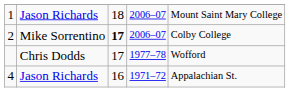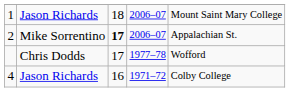 <table class="wikitable">
 <tr>
 </tr>
 <tr>
 <td>1</td>
 <td><a href='#'>Jason Richards</a></td>
 <td>18</td>
 <td style="font-size:80%;"><a href='#'>2006–07</a></td>
 <td style="font-size:80%;">Mount Saint Mary College</td>
 </tr>
 <tr>
 <td>2</td>
 <td>Mike Sorrentino</td>
 <td><strong>17</strong></td>
 <td style="font-size:80%;"><a href='#'>2006–07</a></td>
-<td style="font-size:80%;">Colby College</td>
+<td style="font-size:80%;">Appalachian St.</td>
 </tr>
 <tr>
 <td></td>
 <td>Chris Dodds</td>
 <td>17</td>
 <td style="font-size:80%;"><a href='#'>1977–78</a></td>
 <td style="font-size:80%;">Wofford</td>
 </tr>
 <tr>
 <td>4</td>
 <td><a href='#'>Jason Richards</a></td>
 <td>16</td>
 <td style="font-size:80%;"><a href='#'>1971–72</a></td>
-<td style="font-size:80%;">Appalachian St.</td>
+<td style="font-size:80%;">Colby College</td>
 </tr>
 </table>
